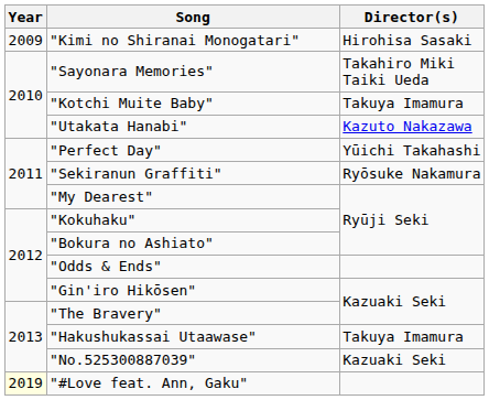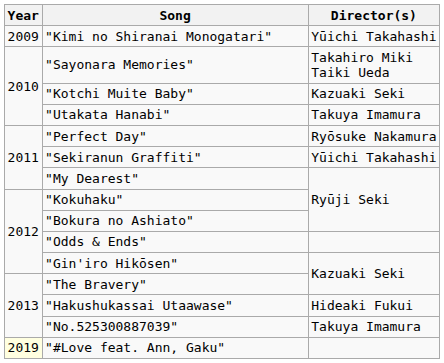 <table class="wikitable">
 <tr>
 <th>Year</th>
 <th width="260">Song</th>
 <th>Director(s)</th>
 </tr>
 <tr>
 <td>2009</td>
 <td>"Kimi no Shiranai Monogatari"</td>
-<td>Hirohisa Sasaki</td>
+<td>Yūichi Takahashi</td>
 </tr>
 <tr>
 <td rowspan="3">2010</td>
 <td>"Sayonara Memories"</td>
 <td>Takahiro Miki<br>Taiki Ueda</td>
 </tr>
 <tr>
 <td>"Kotchi Muite Baby"</td>
-<td>Takuya Imamura</td>
+<td>Kazuaki Seki</td>
 </tr>
 <tr>
 <td>"Utakata Hanabi"</td>
-<td><a href='#'>Kazuto Nakazawa</a></td>
+<td>Takuya Imamura</td>
 </tr>
 <tr>
 <td rowspan="3">2011</td>
 <td>"Perfect Day"</td>
-<td>Yūichi Takahashi</td>
+<td>Ryōsuke Nakamura</td>
 </tr>
 <tr>
 <td>"Sekiranun Graffiti"</td>
-<td>Ryōsuke Nakamura</td>
+<td>Yūichi Takahashi</td>
 </tr>
 <tr>
 <td>"My Dearest"</td>
 <td rowspan="3">Ryūji Seki</td>
 </tr>
 <tr>
 <td rowspan="4">2012</td>
 <td>"Kokuhaku"</td>
 </tr>
 <tr>
 <td>"Bokura no Ashiato"</td>
 </tr>
 <tr>
 <td>"Odds & Ends"</td>
 <td></td>
 </tr>
 <tr>
 <td>"Gin'iro Hikōsen"</td>
 <td rowspan="2">Kazuaki Seki</td>
 </tr>
 <tr>
 <td rowspan="3">2013</td>
 <td>"The Bravery"</td>
 </tr>
 <tr>
 <td>"Hakushukassai Utaawase"</td>
-<td>Takuya Imamura</td>
+<td>Hideaki Fukui</td>
 </tr>
 <tr>
 <td>"No.525300887039"</td>
-<td>Kazuaki Seki</td>
+<td>Takuya Imamura</td>
 </tr>
 <tr>
 <td style="background: lightyellow;">2019</td>
 <td>"#Love feat. Ann, Gaku"</td>
 <td></td>
 </tr>
 </table>
